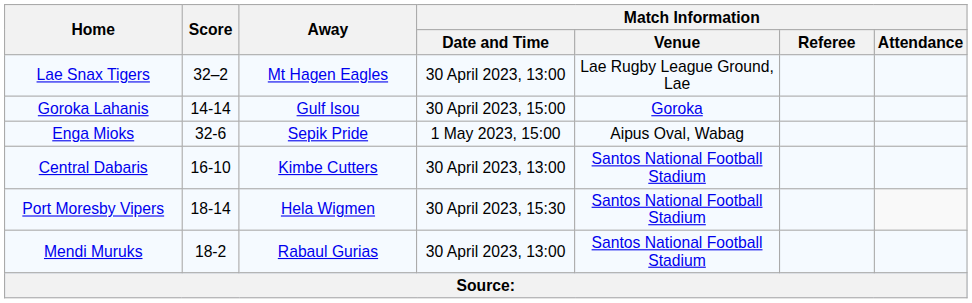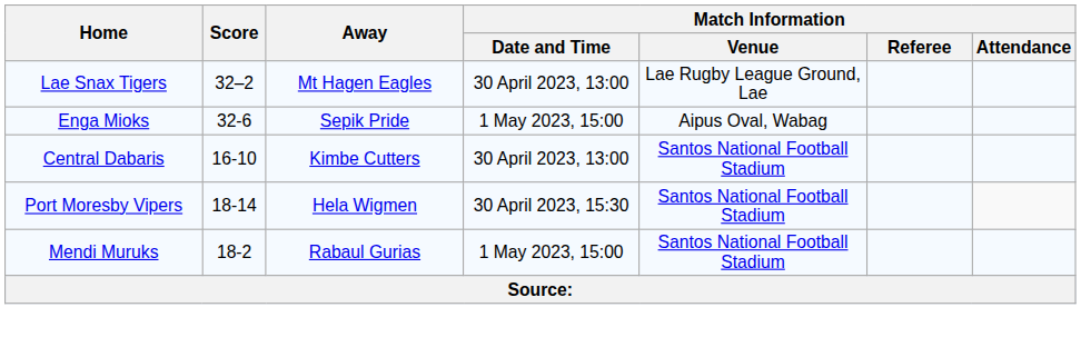 <table class="wikitable" width="100%" style="border-collapse:collapse; font-size:90%; text-align:center;">
 <tr>
 <th rowspan="2" width="19%">Home</th>
 <th rowspan="2" width="6%">Score</th>
 <th rowspan="2" width="19%">Away</th>
 <th colspan="4">Match Information</th>
 </tr>
 <tr bgcolor="#CCCCCC">
 <th width="17%">Date and Time</th>
 <th width="22%">Venue</th>
 <th width="10%">Referee</th>
 <th width="7%">Attendance</th>
 </tr>
 <tr bgcolor="#F5FAFF">
 <td> <a href='#'>Lae Snax Tigers</a></td>
 <td>32–2</td>
 <td><a href='#'>Mt Hagen Eagles</a></td>
 <td>30 April 2023, 13:00</td>
 <td>Lae Rugby League Ground, Lae</td>
-<td></td>
-<td></td>
-</tr>
-<tr bgcolor="#F5FAFF">
-<td><a href='#'>Goroka Lahanis</a></td>
-<td>14-14</td>
-<td><a href='#'>Gulf Isou</a></td>
-<td>30 April 2023, 15:00</td>
-<td><a href='#'>Goroka</a></td>
 <td></td>
 <td></td>
 </tr>
 <tr bgcolor="#F5FAFF">
 <td><a href='#'>Enga Mioks</a></td>
 <td>32-6</td>
 <td><a href='#'>Sepik Pride</a></td>
 <td>1 May 2023, 15:00</td>
 <td>Aipus Oval, Wabag</td>
 <td></td>
 <td></td>
 </tr>
 <tr bgcolor="#F5FAFF">
 <td><a href='#'>Central Dabaris</a></td>
 <td>16-10</td>
 <td> <a href='#'>Kimbe Cutters</a></td>
 <td>30 April 2023, 13:00</td>
 <td><a href='#'>Santos National Football Stadium</a></td>
 <td></td>
 <td></td>
 </tr>
 <tr bgcolor="#F5FAFF">
 <td> <a href='#'>Port Moresby Vipers</a></td>
 <td>18-14</td>
 <td><a href='#'>Hela Wigmen</a></td>
 <td>30 April 2023, 15:30</td>
 <td><a href='#'>Santos National Football Stadium</a></td>
 <td></td>
 </tr>
 <tr bgcolor="#F5FAFF">
 <td><a href='#'>Mendi Muruks</a></td>
 <td>18-2</td>
 <td><a href='#'>Rabaul Gurias</a></td>
-<td>30 April 2023, 13:00</td>
+<td>1 May 2023, 15:00</td>
 <td><a href='#'>Santos National Football Stadium</a></td>
 <td></td>
 <td></td>
 </tr>
 <tr bgcolor="#C1D8FF">
 <th colspan="7">Source:</th>
 </tr>
 </table>
